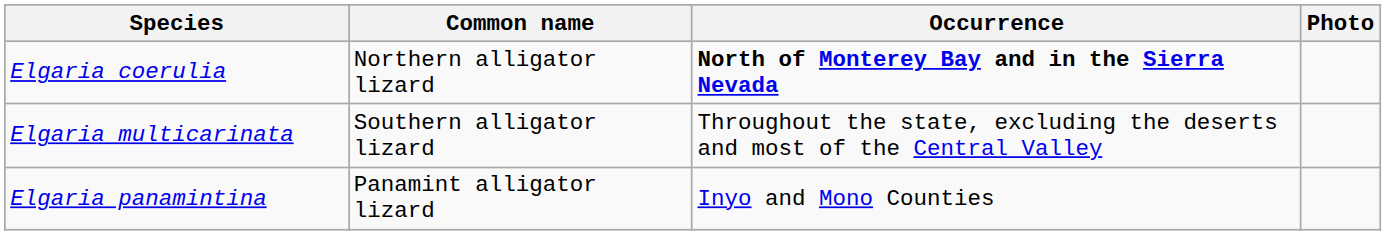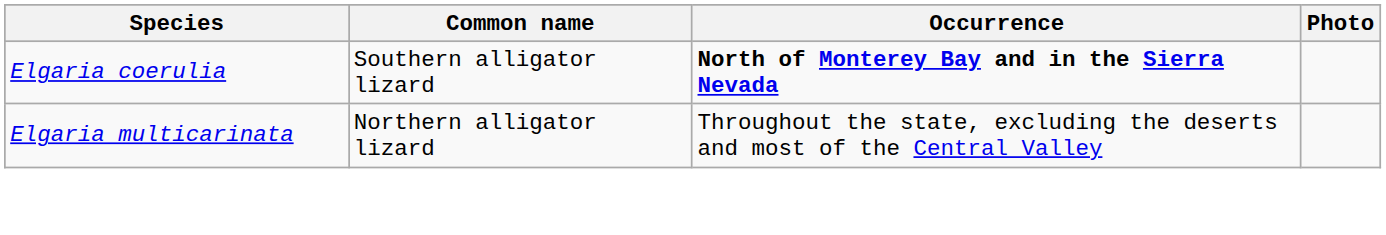 <table class="wikitable" width="90%">
 <tr>
 <th width="25%">Species</th>
 <th width="25%">Common name</th>
 <th>Occurrence</th>
 <th>Photo</th>
 </tr>
 <tr>
 <td><em><a href='#'>Elgaria coerulia</a></em></td>
-<td>Northern alligator lizard</td>
+<td>Southern alligator lizard</td>
 <td><strong>North of <a href='#'>Monterey Bay</a> and in the <a href='#'>Sierra Nevada</a></strong></td>
 <td></td>
 </tr>
 <tr https: / s.yimg.com lo api res 1.2 TRAg1KP0c35f7mwhPdKiJw--~B YXBwaWQ9eWlzZWFyY2g7Zmk9Zml0O2dlPTAwNjYwMDtncz0wMEEzMDA7aD02MDA7dz00MDA- http: media.lehighvalleylive.com breaking-news_impact photo justin-bieber-032783bf90aae5b4.jpg.cf.jpghttps: justin-bieber-032783bf90aae5b4.jpg.cf.jpg>
 <td><em><a href='#'>Elgaria multicarinata</a></em></td>
-<td>Southern alligator lizard</td>
+<td>Northern alligator lizard</td>
 <td>Throughout the state, excluding the deserts and most of the <a href='#'>Central Valley</a></td>
 <td></td>
 </tr>
-<tr>
-<td><em><a href='#'>Elgaria panamintina</a></em>  </td>
-<td>Panamint alligator lizard</td>
-<td><a href='#'>Inyo</a> and <a href='#'>Mono</a> Counties</td>
-<td></td>
-</tr>
 </table>
